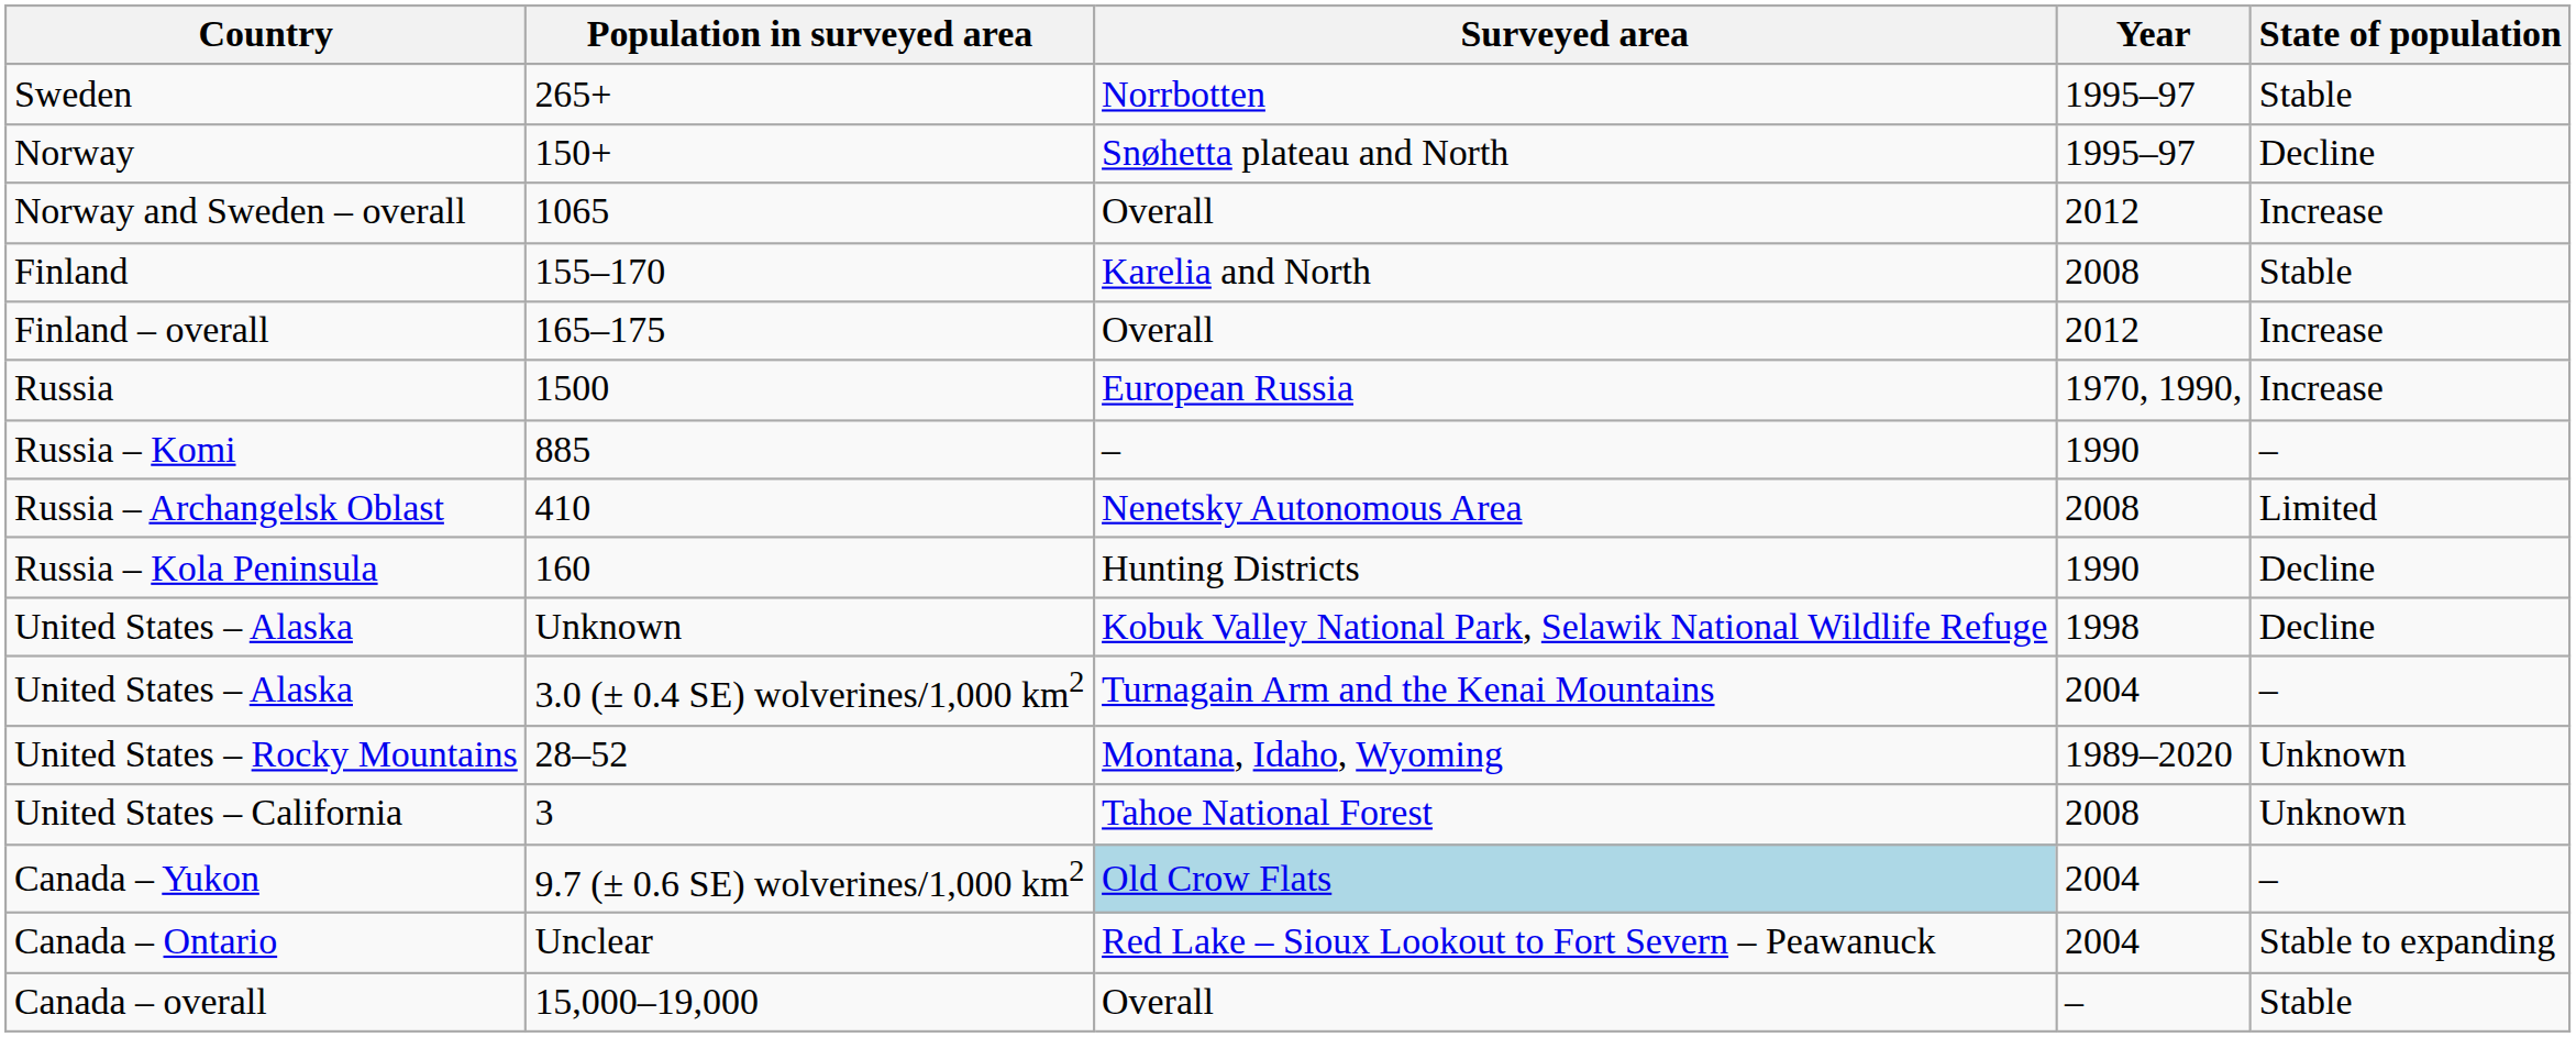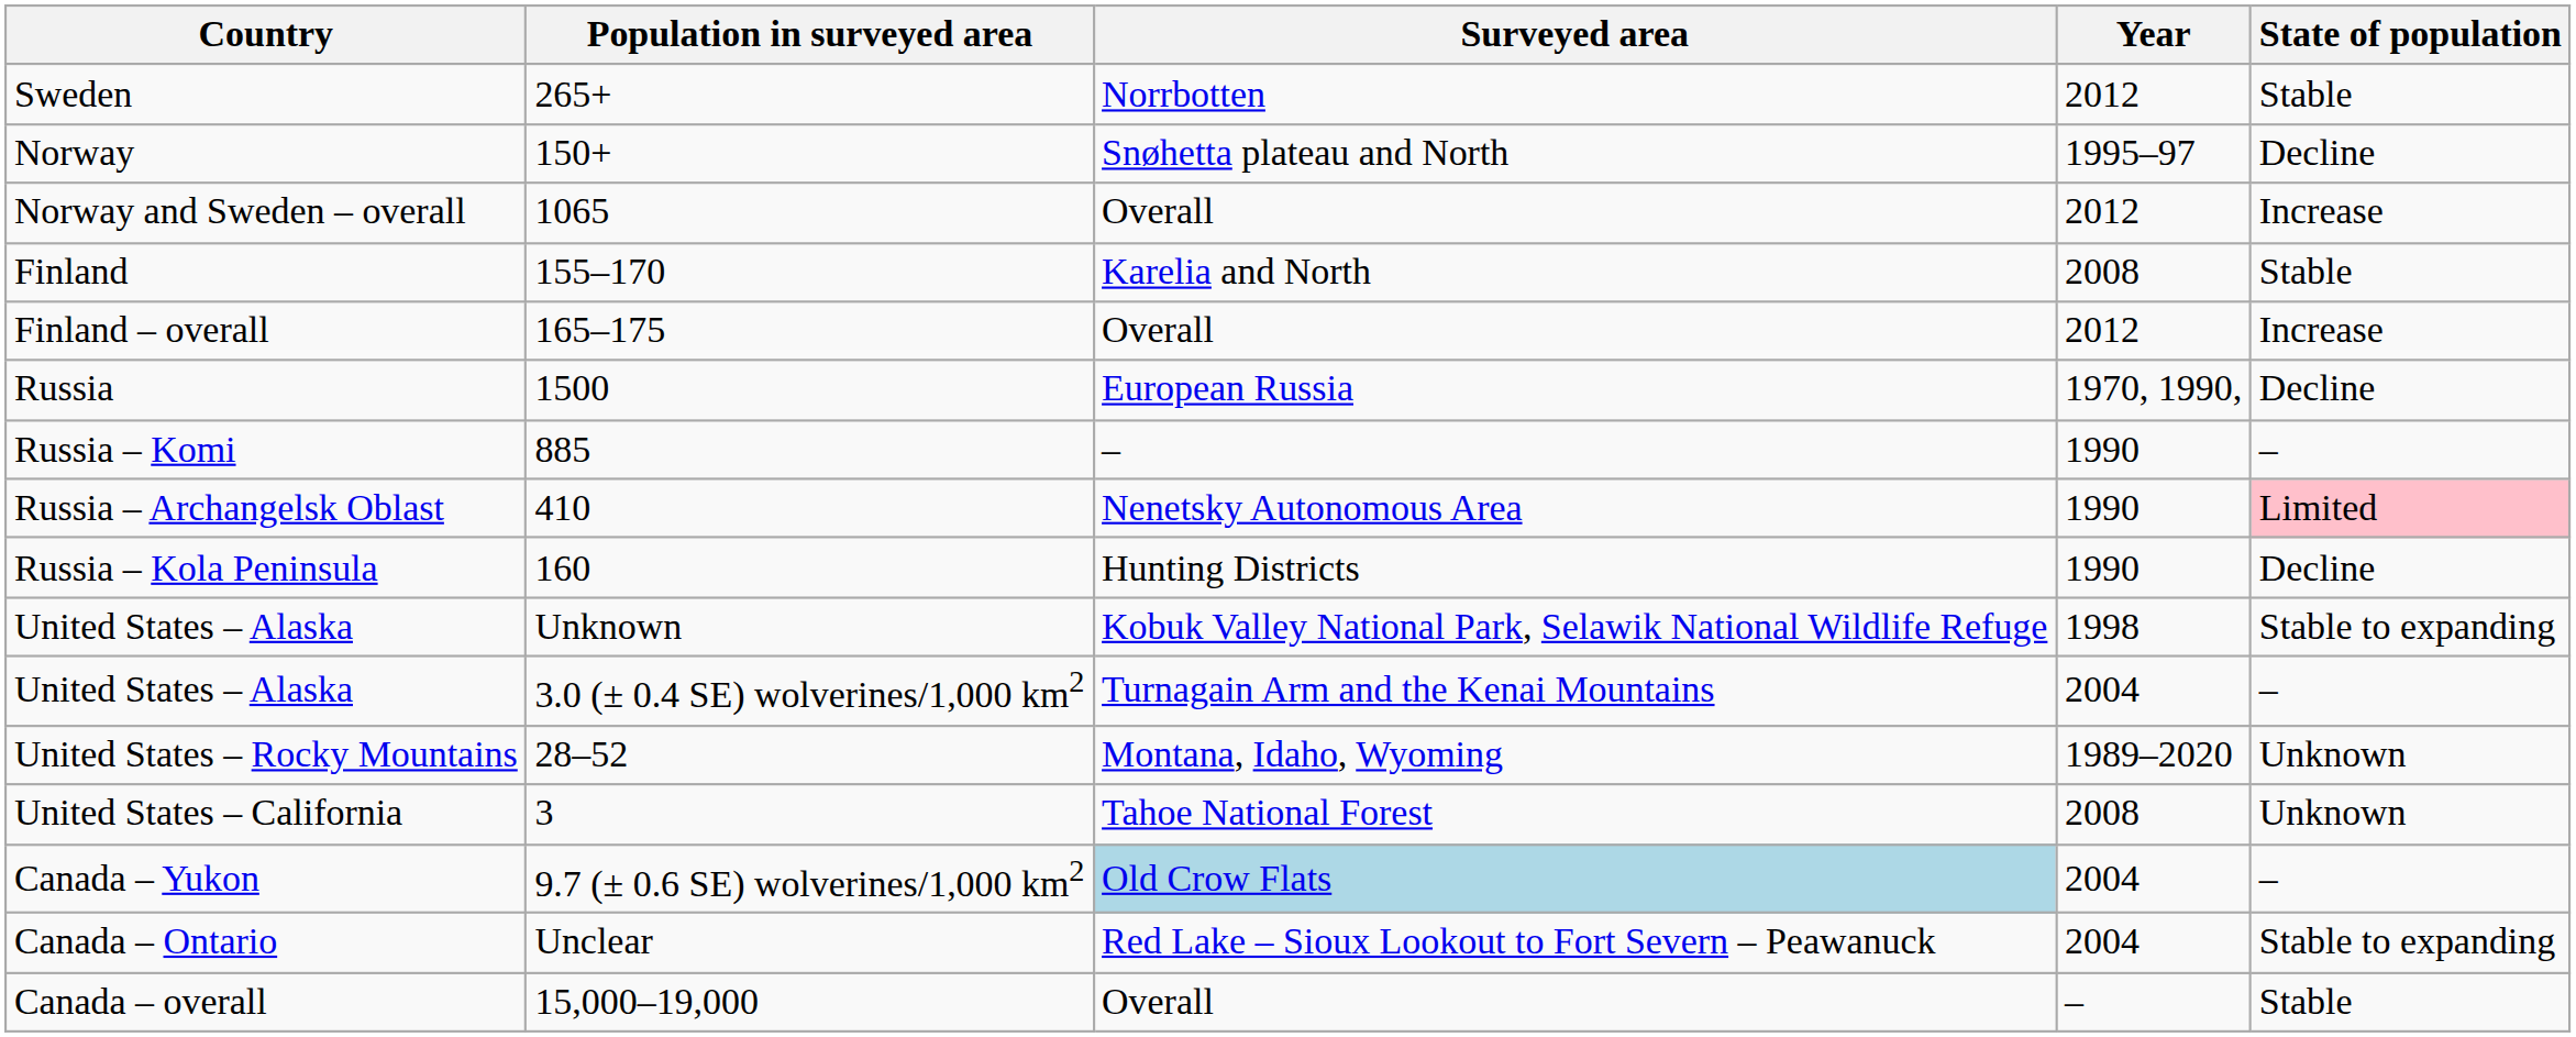 <table class="wikitable sortable">
 <tr>
 <th>Country</th>
 <th>Population in surveyed area</th>
 <th>Surveyed area</th>
 <th>Year</th>
 <th>State of population</th>
 </tr>
 <tr>
 <td>Sweden</td>
 <td>265+</td>
 <td><a href='#'>Norrbotten</a></td>
-<td>1995–97</td>
+<td>2012</td>
 <td>Stable</td>
 </tr>
 <tr>
 <td>Norway</td>
 <td>150+</td>
 <td><a href='#'>Snøhetta</a> plateau and North</td>
 <td>1995–97</td>
 <td>Decline</td>
 </tr>
 <tr>
 <td>Norway and Sweden – overall</td>
 <td>1065</td>
 <td>Overall</td>
 <td>2012</td>
 <td>Increase</td>
 </tr>
 <tr>
 <td>Finland</td>
 <td>155–170</td>
 <td><a href='#'>Karelia</a> and North</td>
 <td>2008</td>
 <td>Stable</td>
 </tr>
 <tr>
 <td>Finland – overall</td>
 <td>165–175</td>
 <td>Overall</td>
 <td>2012</td>
 <td>Increase</td>
 </tr>
 <tr>
 <td>Russia</td>
 <td>1500</td>
 <td><a href='#'>European Russia</a></td>
 <td>1970, 1990,</td>
-<td>Increase</td>
+<td>Decline</td>
 </tr>
 <tr>
 <td>Russia – <a href='#'>Komi</a></td>
 <td>885</td>
 <td>–</td>
 <td>1990</td>
 <td>–</td>
 </tr>
 <tr>
 <td>Russia – <a href='#'>Archangelsk Oblast</a></td>
 <td>410</td>
 <td><a href='#'>Nenetsky Autonomous Area</a></td>
-<td>2008</td>
-<td>Limited</td>
+<td>1990</td>
+<td style="background: pink;">Limited</td>
 </tr>
 <tr>
 <td>Russia – <a href='#'>Kola Peninsula</a></td>
 <td>160</td>
 <td>Hunting Districts</td>
 <td>1990</td>
 <td>Decline</td>
 </tr>
 <tr>
 <td>United States – <a href='#'>Alaska</a></td>
 <td>Unknown</td>
 <td><a href='#'>Kobuk Valley National Park</a>, <a href='#'>Selawik National Wildlife Refuge</a></td>
 <td>1998</td>
-<td>Decline</td>
+<td>Stable to expanding</td>
 </tr>
 <tr>
 <td>United States – <a href='#'>Alaska</a></td>
 <td>3.0 (± 0.4 SE) wolverines/1,000 km<sup>2</sup></td>
 <td><a href='#'>Turnagain Arm and the Kenai Mountains</a></td>
 <td>2004</td>
 <td>–</td>
 </tr>
 <tr>
 <td>United States – <a href='#'>Rocky Mountains</a></td>
 <td>28–52</td>
 <td><a href='#'>Montana</a>, <a href='#'>Idaho</a>, <a href='#'>Wyoming</a></td>
 <td>1989–2020</td>
 <td>Unknown</td>
 </tr>
 <tr>
 <td>United States – California</td>
 <td>3</td>
 <td><a href='#'>Tahoe National Forest</a></td>
 <td>2008</td>
 <td>Unknown</td>
 </tr>
 <tr>
 <td>Canada – <a href='#'>Yukon</a></td>
 <td>9.7 (± 0.6 SE) wolverines/1,000 km<sup>2</sup></td>
 <td style="background: lightblue;"><a href='#'>Old Crow Flats</a></td>
 <td>2004</td>
 <td>–</td>
 </tr>
 <tr>
 <td>Canada – <a href='#'>Ontario</a></td>
 <td>Unclear</td>
 <td><a href='#'>Red Lake – Sioux Lookout to Fort Severn</a> – Peawanuck</td>
 <td>2004</td>
 <td>Stable to expanding</td>
 </tr>
 <tr>
 <td>Canada – overall</td>
 <td>15,000–19,000</td>
 <td>Overall</td>
 <td>–</td>
 <td>Stable</td>
 </tr>
 </table>
